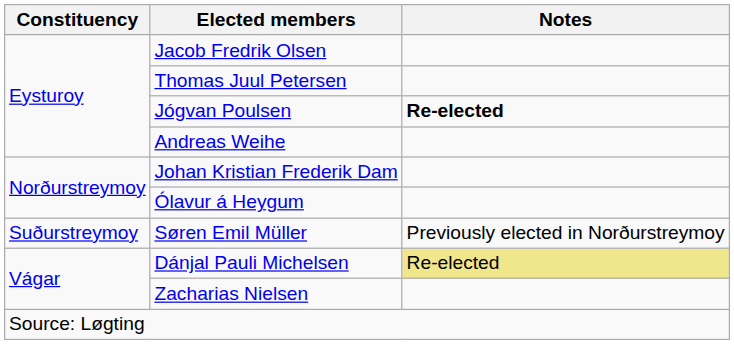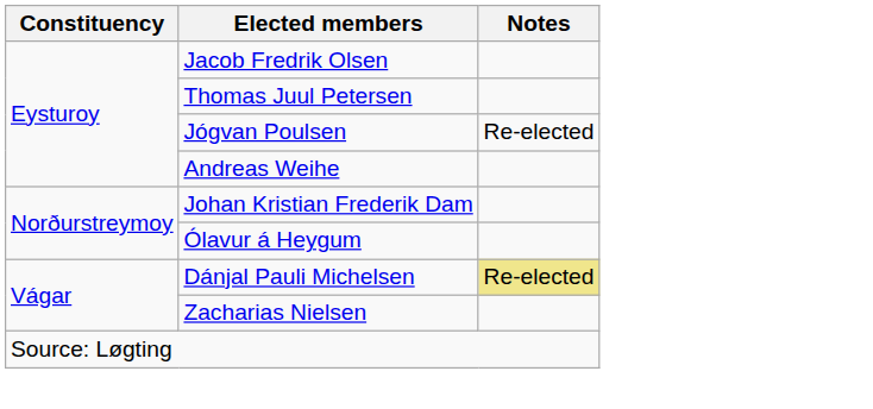 <table class=wikitable>
 <tr>
 <th>Constituency</th>
 <th>Elected members</th>
 <th>Notes</th>
 </tr>
 <tr>
 <td rowspan=4><a href='#'>Eysturoy</a></td>
 <td><a href='#'>Jacob Fredrik Olsen</a></td>
 <td></td>
 </tr>
 <tr>
 <td><a href='#'>Thomas Juul Petersen</a></td>
 <td></td>
 </tr>
 <tr>
 <td><a href='#'>Jógvan Poulsen</a></td>
-<td><strong>Re-elected</strong></td>
+<td>Re-elected</td>
 </tr>
 <tr>
 <td><a href='#'>Andreas Weihe</a></td>
 <td></td>
 </tr>
 <tr>
 <td rowspan=2><a href='#'>Norðurstreymoy</a></td>
 <td><a href='#'>Johan Kristian Frederik Dam</a></td>
 <td></td>
 </tr>
 <tr>
 <td><a href='#'>Ólavur á Heygum</a></td>
 <td></td>
 </tr>
 <tr>
-<td><a href='#'>Suðurstreymoy</a></td>
-<td><a href='#'>Søren Emil Müller</a></td>
-<td>Previously elected in Norðurstreymoy</td>
-</tr>
-<tr>
 <td rowspan=2><a href='#'>Vágar</a></td>
 <td><a href='#'>Dánjal Pauli Michelsen</a></td>
 <td style="background: khaki;">Re-elected</td>
 </tr>
 <tr>
 <td><a href='#'>Zacharias Nielsen</a></td>
 </tr>
 <tr>
 <td colspan=3>Source: Løgting</td>
 </tr>
 </table>
